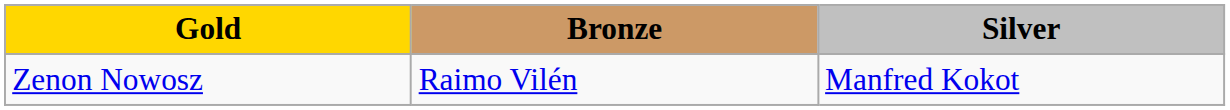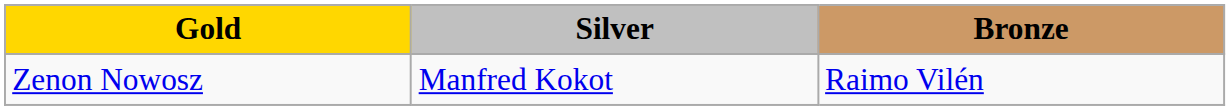 <table class="wikitable" style="text-align:left">
 <tr align="center">
 <td width=200 bgcolor=gold><strong>Gold</strong></td>
+<td width=200 bgcolor=silver><strong>Silver</strong></td>
 <td width=200 bgcolor=CC9966><strong>Bronze</strong></td>
-<td width=200 bgcolor=silver><strong>Silver</strong></td>
 </tr>
 <tr>
 <td><a href='#'>Zenon Nowosz</a><br><em></em></td>
+<td><a href='#'>Manfred Kokot</a><br><em></em></td>
 <td><a href='#'>Raimo Vilén</a><br><em></em></td>
-<td><a href='#'>Manfred Kokot</a><br><em></em></td>
 </tr>
 </table>
